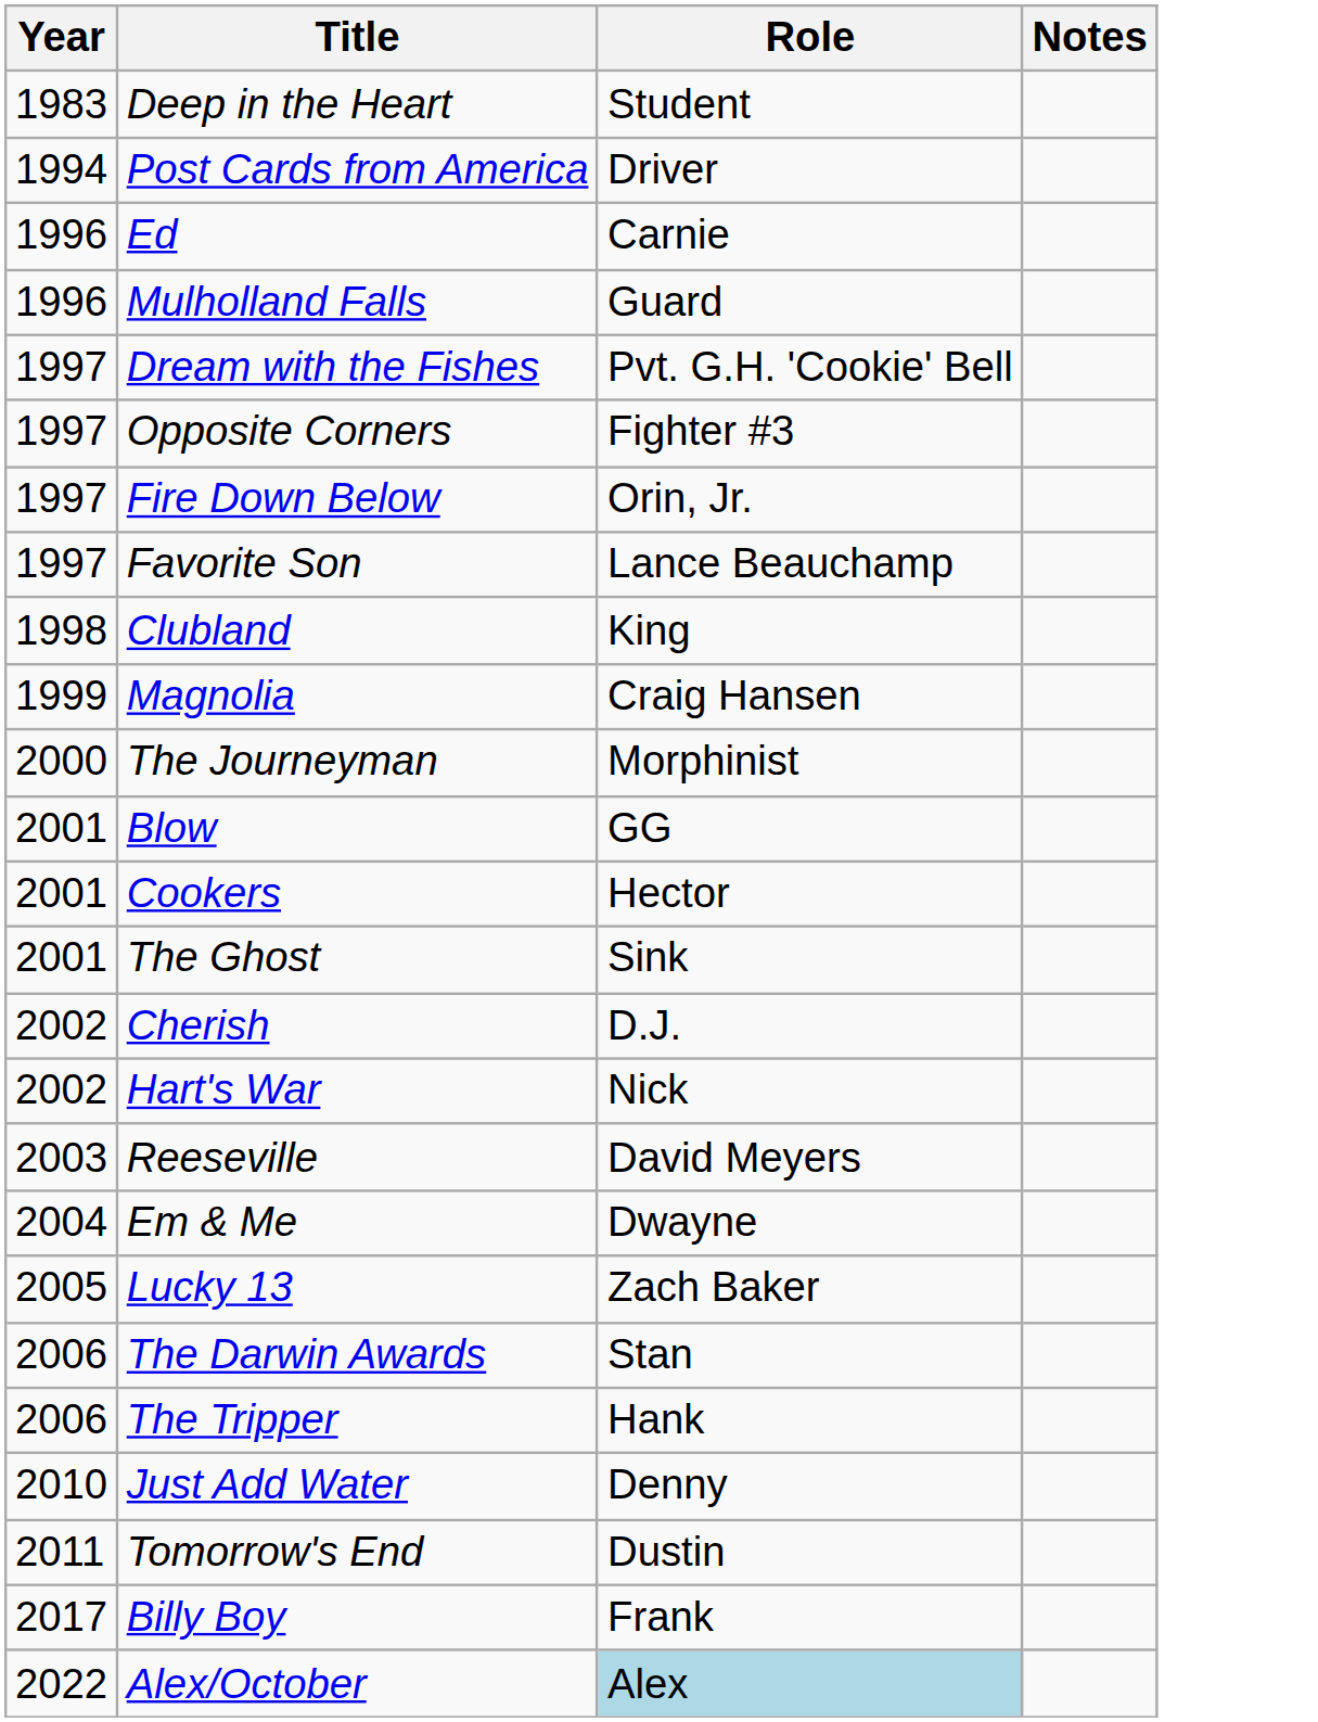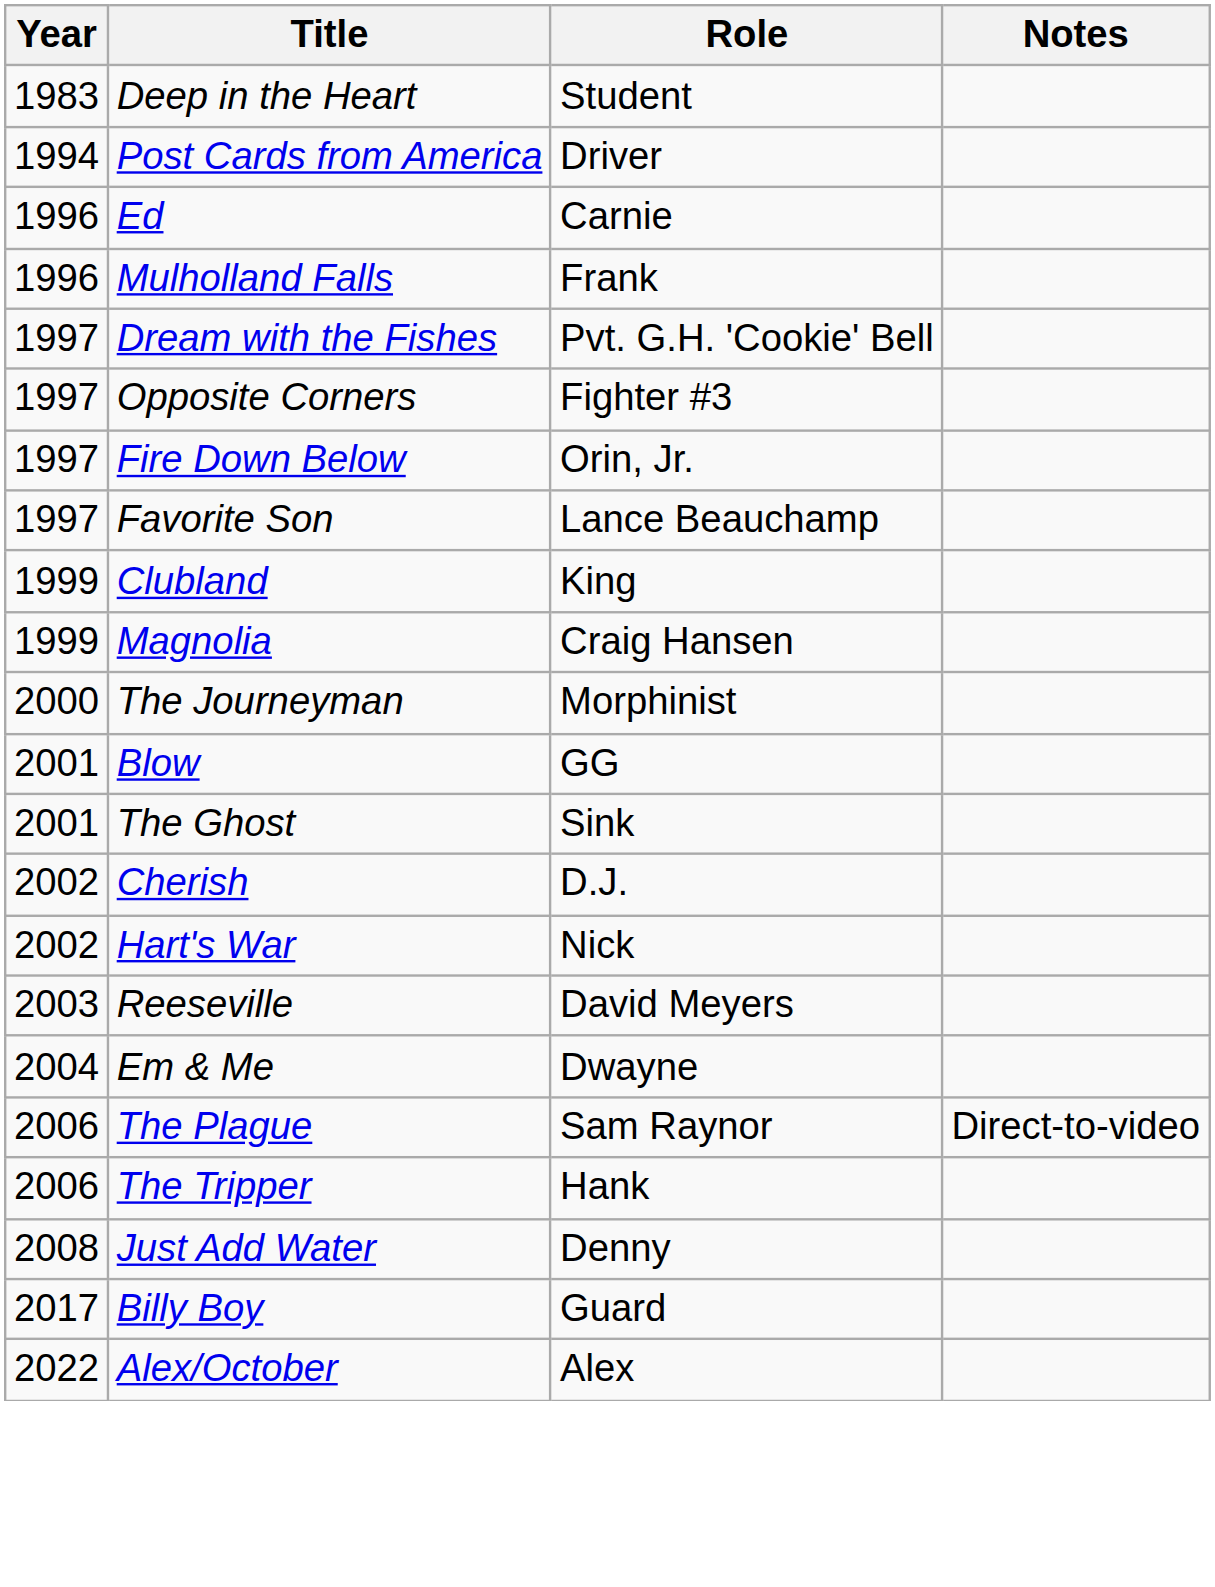 <table class="wikitable sortable">
 <tr>
 <th>Year</th>
 <th>Title</th>
 <th>Role</th>
 <th>Notes</th>
 </tr>
 <tr>
 <td>1983</td>
 <td><em>Deep in the Heart</em></td>
 <td>Student</td>
 <td></td>
 </tr>
 <tr>
 <td>1994</td>
 <td><em><a href='#'>Post Cards from America</a></em></td>
 <td>Driver</td>
 <td></td>
 </tr>
 <tr>
 <td>1996</td>
 <td><a href='#'><em>Ed</em></a></td>
 <td>Carnie</td>
 <td></td>
 </tr>
 <tr>
 <td>1996</td>
 <td><em><a href='#'>Mulholland Falls</a></em></td>
-<td>Guard</td>
+<td>Frank</td>
 <td></td>
 </tr>
 <tr>
 <td>1997</td>
 <td><em><a href='#'>Dream with the Fishes</a></em></td>
 <td>Pvt. G.H. 'Cookie' Bell</td>
 <td></td>
 </tr>
 <tr>
 <td>1997</td>
 <td><em>Opposite Corners</em></td>
 <td>Fighter #3</td>
 <td></td>
 </tr>
 <tr>
 <td>1997</td>
 <td><a href='#'><em>Fire Down Below</em></a></td>
 <td>Orin, Jr.</td>
 <td></td>
 </tr>
 <tr>
 <td>1997</td>
 <td><em>Favorite Son</em></td>
 <td>Lance Beauchamp</td>
 <td></td>
 </tr>
 <tr>
-<td>1998</td>
+<td>1999</td>
 <td><a href='#'><em>Clubland</em></a></td>
 <td>King</td>
 <td></td>
 </tr>
 <tr>
 <td>1999</td>
 <td><a href='#'><em>Magnolia</em></a></td>
 <td>Craig Hansen</td>
 <td></td>
 </tr>
 <tr>
 <td>2000</td>
 <td><em>The Journeyman</em></td>
 <td>Morphinist</td>
 <td></td>
 </tr>
 <tr>
 <td>2001</td>
 <td><a href='#'><em>Blow</em></a></td>
 <td>GG</td>
-<td></td>
-</tr>
-<tr>
-<td>2001</td>
-<td><em><a href='#'>Cookers</a></em></td>
-<td>Hector</td>
 <td></td>
 </tr>
 <tr>
 <td>2001</td>
 <td><em>The Ghost</em></td>
 <td>Sink</td>
 <td></td>
 </tr>
 <tr>
 <td>2002</td>
 <td><a href='#'><em>Cherish</em></a></td>
 <td>D.J.</td>
 <td></td>
 </tr>
 <tr>
 <td>2002</td>
 <td><em><a href='#'>Hart's War</a></em></td>
 <td>Nick</td>
 <td></td>
 </tr>
 <tr>
 <td>2003</td>
 <td><em>Reeseville</em></td>
 <td>David Meyers</td>
 <td></td>
 </tr>
 <tr>
 <td>2004</td>
 <td><em>Em & Me</em></td>
 <td>Dwayne</td>
 <td></td>
 </tr>
 <tr>
-<td>2005</td>
-<td><em><a href='#'>Lucky 13</a></em></td>
-<td>Zach Baker</td>
-<td></td>
-</tr>
-<tr>
 <td>2006</td>
-<td><a href='#'><em>The Darwin Awards</em></a></td>
-<td>Stan</td>
-<td></td>
+<td><a href='#'><em>The Plague</em></a></td>
+<td>Sam Raynor</td>
+<td>Direct-to-video</td>
 </tr>
 <tr>
 <td>2006</td>
 <td><em><a href='#'>The Tripper</a></em></td>
 <td>Hank</td>
 <td></td>
 </tr>
 <tr>
-<td>2010</td>
+<td>2008</td>
 <td><a href='#'><em>Just Add Water</em></a></td>
 <td>Denny</td>
 <td></td>
 </tr>
 <tr>
-<td>2011</td>
-<td><em>Tomorrow's End</em></td>
-<td>Dustin</td>
-<td></td>
-</tr>
-<tr>
 <td>2017</td>
 <td><em><a href='#'>Billy Boy</a></em></td>
-<td>Frank</td>
+<td>Guard</td>
 <td></td>
 </tr>
 <tr>
 <td>2022</td>
 <td><em><a href='#'>Alex/October</a></em></td>
-<td style="background: lightblue;">Alex</td>
+<td>Alex</td>
 <td></td>
 </tr>
 </table>
